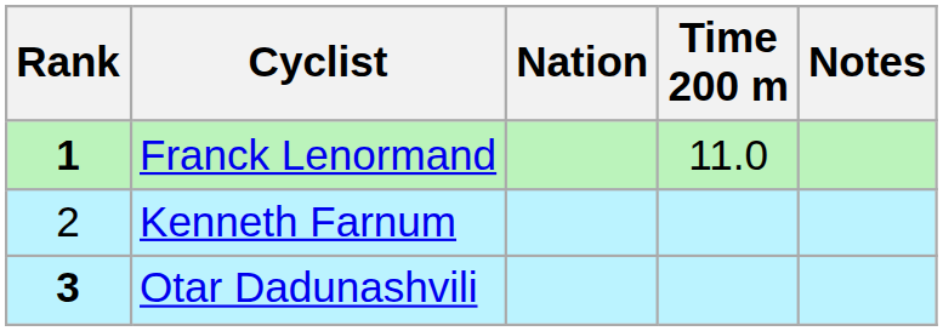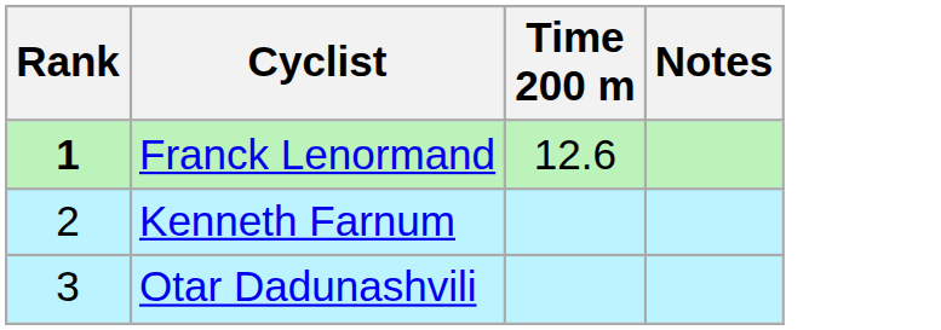 <table class="wikitable sortable" style="text-align:center">
 <tr>
 <th>Rank</th>
 <th>Cyclist</th>
-<th>Nation</th>
 <th>Time<br>200 m</th>
 <th>Notes</th>
 </tr>
 <tr bgcolor=bbf3bb>
 <td><strong>1</strong></td>
 <td align=left><a href='#'>Franck Lenormand</a></td>
-<td align=left></td>
-<td>11.0</td>
+<td>12.6</td>
 <td></td>
 </tr>
 <tr bgcolor=bbf3ff>
 <td>2</td>
 <td align=left><a href='#'>Kenneth Farnum</a></td>
-<td align=left></td>
 <td></td>
 <td></td>
 </tr>
 <tr bgcolor=bbf3ff>
-<td><strong>3</strong></td>
+<td>3</td>
 <td align=left><a href='#'>Otar Dadunashvili</a></td>
-<td align=left></td>
 <td></td>
 <td></td>
 </tr>
 </table>
